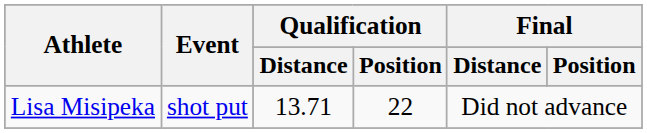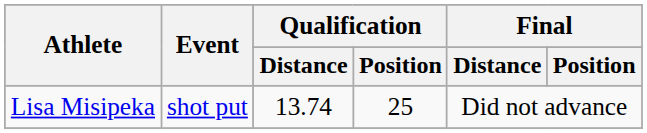 <table class=wikitable style="font-size:90%">
 <tr>
 <th rowspan="2">Athlete</th>
 <th rowspan="2">Event</th>
 <th colspan="2">Qualification</th>
 <th colspan="2">Final</th>
 </tr>
 <tr style="font-size:95%">
 <th>Distance</th>
 <th>Position</th>
 <th>Distance</th>
 <th>Position</th>
 </tr>
 <tr align=center>
 <td align=left><a href='#'>Lisa Misipeka</a></td>
 <td align=left><a href='#'>shot put</a></td>
-<td>13.71</td>
-<td>22</td>
+<td>13.74</td>
+<td>25</td>
 <td colspan=2>Did not advance</td>
 </tr>
 </table>
